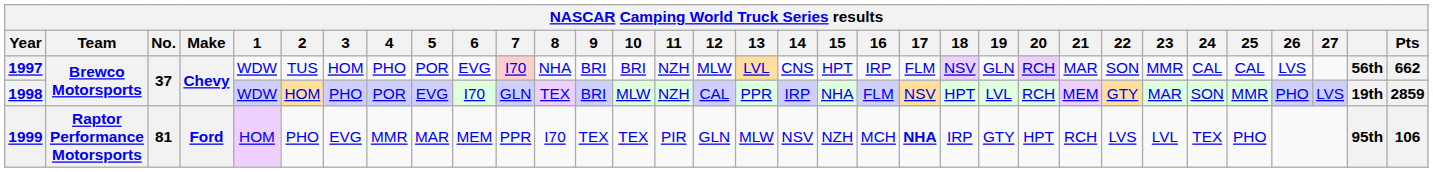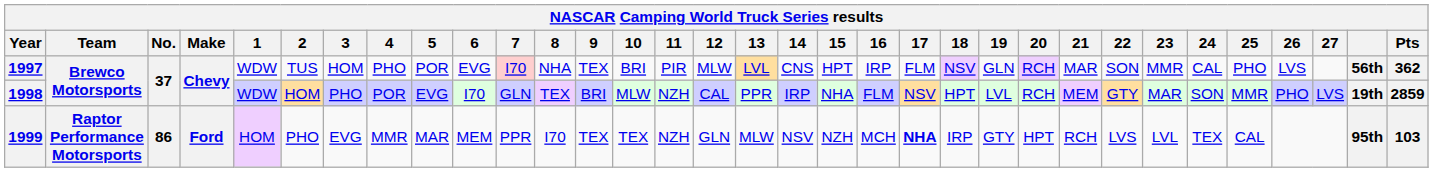 <table class="wikitable" style="text-align:center; font-size:75%">
 <tr>
 <th colspan=45><a href='#'>NASCAR</a> <a href='#'>Camping World Truck Series</a> results</th>
 </tr>
 <tr>
 <th>Year</th>
 <th>Team</th>
 <th>No.</th>
 <th>Make</th>
 <th>1</th>
 <th>2</th>
 <th>3</th>
 <th>4</th>
 <th>5</th>
 <th>6</th>
 <th>7</th>
 <th>8</th>
 <th>9</th>
 <th>10</th>
 <th>11</th>
 <th>12</th>
 <th>13</th>
 <th>14</th>
 <th>15</th>
 <th>16</th>
 <th>17</th>
 <th>18</th>
 <th>19</th>
 <th>20</th>
 <th>21</th>
 <th>22</th>
 <th>23</th>
 <th>24</th>
 <th>25</th>
 <th>26</th>
 <th>27</th>
 <th></th>
 <th>Pts</th>
 </tr>
 <tr>
 <th><a href='#'>1997</a></th>
 <th rowspan=2><a href='#'>Brewco Motorsports</a></th>
 <th rowspan=2>37</th>
 <th rowspan=2><a href='#'>Chevy</a></th>
 <td><a href='#'>WDW</a></td>
 <td><a href='#'>TUS</a></td>
 <td><a href='#'>HOM</a></td>
 <td><a href='#'>PHO</a></td>
 <td><a href='#'>POR</a></td>
 <td><a href='#'>EVG</a></td>
 <td style="background:#FFCFCF;"><a href='#'>I70</a><br></td>
 <td><a href='#'>NHA</a></td>
+<td><a href='#'>TEX</a></td>
 <td><a href='#'>BRI</a></td>
-<td><a href='#'>BRI</a></td>
-<td><a href='#'>NZH</a></td>
+<td><a href='#'>PIR</a></td>
 <td><a href='#'>MLW</a></td>
 <td style="background:#FFDF9F;"><a href='#'>LVL</a><br></td>
 <td><a href='#'>CNS</a></td>
 <td><a href='#'>HPT</a></td>
 <td><a href='#'>IRP</a></td>
 <td><a href='#'>FLM</a></td>
 <td style="background:#EFCFFF;"><a href='#'>NSV</a><br></td>
 <td><a href='#'>GLN</a></td>
 <td style="background:#EFCFFF;"><a href='#'>RCH</a><br></td>
 <td><a href='#'>MAR</a></td>
 <td><a href='#'>SON</a></td>
 <td><a href='#'>MMR</a></td>
 <td><a href='#'>CAL</a></td>
-<td><a href='#'>CAL</a></td>
+<td><a href='#'>PHO</a></td>
 <td><a href='#'>LVS</a></td>
 <td></td>
 <th>56th</th>
-<th>662</th>
+<th>362</th>
 </tr>
 <tr>
 <th><a href='#'>1998</a></th>
 <td style="background:#CFCFFF;"><a href='#'>WDW</a><br></td>
 <td style="background:#FFDF9F;"><a href='#'>HOM</a><br></td>
 <td style="background:#CFCFFF;"><a href='#'>PHO</a><br></td>
 <td style="background:#CFCFFF;"><a href='#'>POR</a><br></td>
 <td style="background:#CFCFFF;"><a href='#'>EVG</a><br></td>
 <td style="background:#DFFFDF;"><a href='#'>I70</a><br></td>
 <td style="background:#CFCFFF;"><a href='#'>GLN</a><br></td>
 <td style="background:#EFCFFF;"><a href='#'>TEX</a><br></td>
 <td style="background:#CFCFFF;"><a href='#'>BRI</a><br></td>
 <td style="background:#DFFFDF;"><a href='#'>MLW</a><br></td>
 <td style="background:#DFFFDF;"><a href='#'>NZH</a><br></td>
 <td style="background:#CFCFFF;"><a href='#'>CAL</a><br></td>
 <td style="background:#DFFFDF;"><a href='#'>PPR</a><br></td>
 <td style="background:#CFCFFF;"><a href='#'>IRP</a><br></td>
 <td style="background:#DFFFDF;"><a href='#'>NHA</a><br></td>
 <td style="background:#CFCFFF;"><a href='#'>FLM</a><br></td>
 <td style="background:#FFDF9F;"><a href='#'>NSV</a><br></td>
 <td style="background:#DFFFDF;"><a href='#'>HPT</a><br></td>
 <td style="background:#DFFFDF;"><a href='#'>LVL</a><br></td>
 <td style="background:#DFFFDF;"><a href='#'>RCH</a><br></td>
 <td style="background:#EFCFFF;"><a href='#'>MEM</a><br></td>
 <td style="background:#FFDF9F;"><a href='#'>GTY</a><br></td>
 <td style="background:#DFFFDF;"><a href='#'>MAR</a><br></td>
 <td style="background:#DFFFDF;"><a href='#'>SON</a><br></td>
 <td style="background:#DFFFDF;"><a href='#'>MMR</a><br></td>
 <td style="background:#CFCFFF;"><a href='#'>PHO</a><br></td>
 <td style="background:#CFCFFF;"><a href='#'>LVS</a><br></td>
 <th>19th</th>
 <th>2859</th>
 </tr>
 <tr>
 <th><a href='#'>1999</a></th>
 <th><a href='#'>Raptor Performance Motorsports</a></th>
-<th>81</th>
+<th>86</th>
 <th><a href='#'>Ford</a></th>
 <td style="background:#EFCFFF;"><a href='#'>HOM</a><br></td>
 <td><a href='#'>PHO</a></td>
 <td><a href='#'>EVG</a></td>
 <td><a href='#'>MMR</a></td>
 <td><a href='#'>MAR</a></td>
 <td><a href='#'>MEM</a></td>
 <td><a href='#'>PPR</a></td>
 <td><a href='#'>I70</a></td>
 <td><a href='#'>TEX</a></td>
 <td><a href='#'>TEX</a></td>
-<td><a href='#'>PIR</a></td>
+<td><a href='#'>NZH</a></td>
 <td><a href='#'>GLN</a></td>
 <td><a href='#'>MLW</a></td>
 <td><a href='#'>NSV</a></td>
 <td><a href='#'>NZH</a></td>
 <td><a href='#'>MCH</a></td>
 <td><strong><a href='#'>NHA</a></strong></td>
 <td><a href='#'>IRP</a></td>
 <td><a href='#'>GTY</a></td>
 <td><a href='#'>HPT</a></td>
 <td><a href='#'>RCH</a></td>
 <td><a href='#'>LVS</a></td>
 <td><a href='#'>LVL</a></td>
 <td><a href='#'>TEX</a></td>
-<td><a href='#'>PHO</a></td>
+<td><a href='#'>CAL</a></td>
 <td colspan=2></td>
 <th>95th</th>
-<th>106</th>
+<th>103</th>
 </tr>
 </table>
